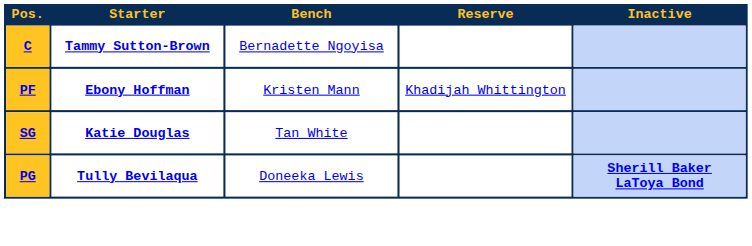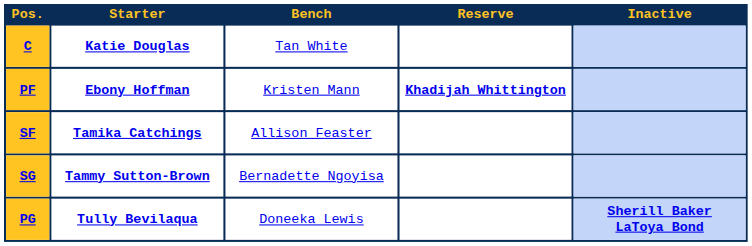 <table style="text-align: center; background:#092c57; color:#ffc322">
 <tr>
 <th width="40">Pos.</th>
 <th width="165">Starter</th>
 <th width="165">Bench</th>
 <th width="165">Reserve</th>
 <th width="165">Inactive</th>
 </tr>
 <tr style="height:40px; background:white; color:#008040">
 <th style="background:#ffc322"><a href='#'><span>C</span></a></th>
-<td><strong><a href='#'><span>Tammy Sutton-Brown</span></a></strong></td>
-<td><a href='#'><span>Bernadette Ngoyisa</span></a></td>
+<td><strong><a href='#'><span>Katie Douglas</span></a></strong></td>
+<td><a href='#'><span>Tan White</span></a></td>
 <td></td>
 <td style="background:#c3d5f8"></td>
 </tr>
 <tr style="height:40px; background:white; color:#008040">
 <th style="background:#ffc322"><a href='#'><span>PF</span></a></th>
 <td><strong><a href='#'><span>Ebony Hoffman</span></a></strong></td>
 <td><a href='#'><span>Kristen Mann</span></a></td>
-<td><a href='#'><span>Khadijah Whittington</span></a></td>
+<td><strong><a href='#'><span>Khadijah Whittington</span></a></strong></td>
+<td style="background:#c3d5f8"></td>
+</tr>
+<tr style="height:40px; background:white; color:#008040">
+<th style="background:#ffc322"><a href='#'><span>SF</span></a></th>
+<td><strong><a href='#'><span>Tamika Catchings</span></a></strong></td>
+<td><a href='#'><span>Allison Feaster</span></a></td>
+<td></td>
 <td style="background:#c3d5f8"></td>
 </tr>
 <tr style="height:40px; background:white; color:#008040">
 <th style="background:#ffc322"><a href='#'><span>SG</span></a></th>
-<td><strong><a href='#'><span>Katie Douglas</span></a></strong></td>
-<td><a href='#'><span>Tan White</span></a></td>
+<td><strong><a href='#'><span>Tammy Sutton-Brown</span></a></strong></td>
+<td><a href='#'><span>Bernadette Ngoyisa</span></a></td>
 <td></td>
 <td style="background:#c3d5f8"></td>
 </tr>
 <tr style="height:40px; background:white; color:#008040">
 <th style="background:#ffc322"><a href='#'><span>PG</span></a></th>
 <td><strong><a href='#'><span>Tully Bevilaqua</span></a></strong></td>
 <td><a href='#'><span>Doneeka Lewis</span></a></td>
 <td></td>
 <td style="background:#c3d5f8"><strong><a href='#'><span>Sherill Baker</span></a>  <br> <a href='#'><span>LaToya Bond</span></a></strong></td>
 </tr>
 </table>
